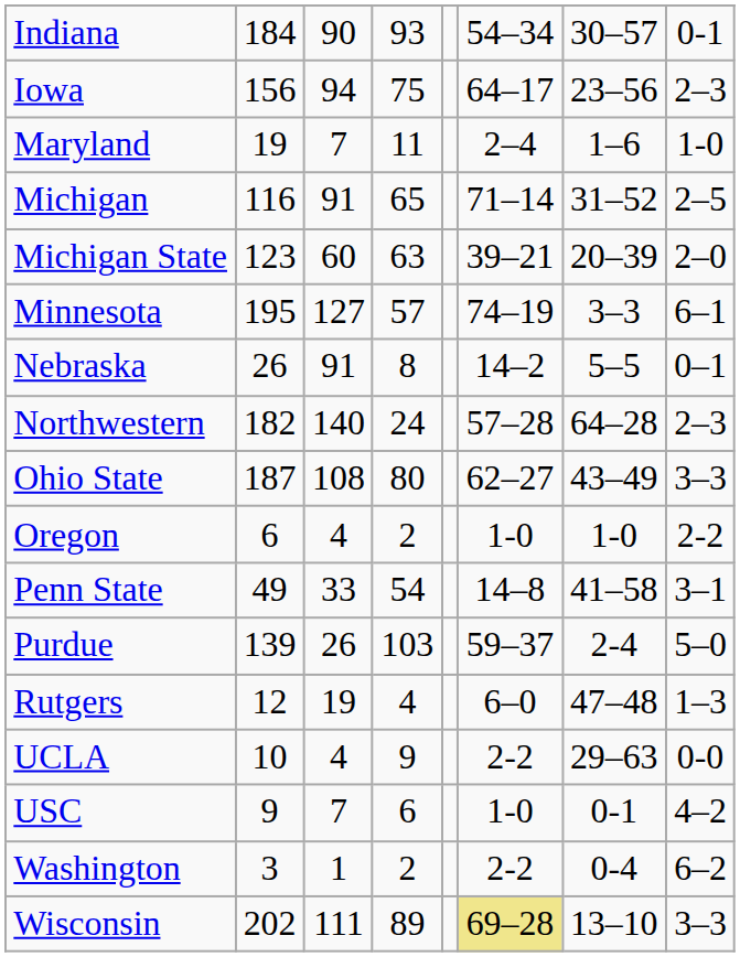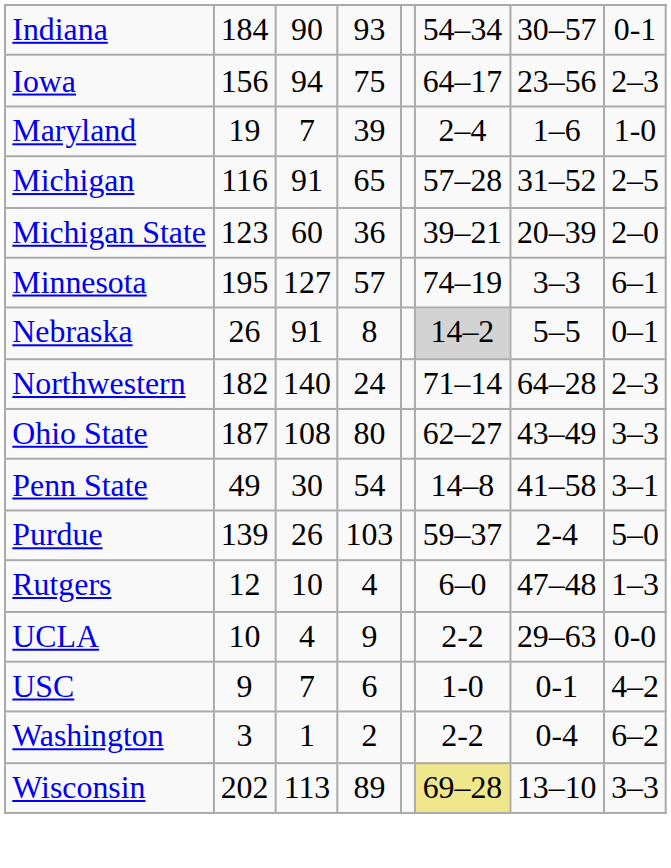 <table class="wikitable sortable" style="text-align:center">
 <tr>
 </tr>
 <tr>
 <td style="text-align:left"><a href='#'>Indiana</a></td>
 <td>184</td>
 <td>90</td>
 <td>93</td>
 <td></td>
 <td>54–34</td>
 <td>30–57</td>
 <td>0-1</td>
 </tr>
 <tr>
 <td style="text-align:left"><a href='#'>Iowa</a></td>
 <td>156</td>
 <td>94</td>
 <td>75</td>
 <td></td>
 <td>64–17</td>
 <td>23–56</td>
 <td>2–3</td>
 </tr>
 <tr>
 <td style="text-align:left"><a href='#'>Maryland</a></td>
 <td>19</td>
 <td>7</td>
-<td>11</td>
+<td>39</td>
 <td></td>
 <td>2–4</td>
 <td>1–6</td>
 <td>1-0</td>
 </tr>
 <tr>
 <td style="text-align:left"><a href='#'>Michigan</a></td>
 <td>116</td>
 <td>91</td>
 <td>65</td>
 <td></td>
-<td>71–14</td>
+<td>57–28</td>
 <td>31–52</td>
 <td>2–5</td>
 </tr>
 <tr>
 <td style="text-align:left"><a href='#'>Michigan State</a></td>
 <td>123</td>
 <td>60</td>
-<td>63</td>
+<td>36</td>
 <td></td>
 <td>39–21</td>
 <td>20–39</td>
 <td>2–0</td>
 </tr>
 <tr>
 <td style="text-align:left"><a href='#'>Minnesota</a></td>
 <td>195</td>
 <td>127</td>
 <td>57</td>
 <td></td>
 <td>74–19</td>
 <td>3–3</td>
 <td>6–1</td>
 </tr>
 <tr>
 <td style="text-align:left"><a href='#'>Nebraska</a></td>
 <td>26</td>
 <td>91</td>
 <td>8</td>
 <td></td>
-<td>14–2</td>
+<td style="background: lightgrey;">14–2</td>
 <td>5–5</td>
 <td>0–1</td>
 </tr>
 <tr>
 <td style="text-align:left"><a href='#'>Northwestern</a></td>
 <td>182</td>
 <td>140</td>
 <td>24</td>
 <td></td>
-<td>57–28</td>
+<td>71–14</td>
 <td>64–28</td>
 <td>2–3</td>
 </tr>
 <tr>
 <td style="text-align:left"><a href='#'>Ohio State</a></td>
 <td>187</td>
 <td>108</td>
 <td>80</td>
 <td></td>
 <td>62–27</td>
 <td>43–49</td>
 <td>3–3</td>
 </tr>
 <tr>
-<td style="text-align:left"><a href='#'>Oregon</a></td>
-<td>6</td>
-<td>4</td>
-<td>2</td>
-<td></td>
-<td>1-0</td>
-<td>1-0</td>
-<td>2-2</td>
-</tr>
-<tr>
 <td style="text-align:left"><a href='#'>Penn State</a></td>
 <td>49</td>
-<td>33</td>
+<td>30</td>
 <td>54</td>
 <td></td>
 <td>14–8</td>
 <td>41–58</td>
 <td>3–1</td>
 </tr>
 <tr>
 <td style="text-align:left"><a href='#'>Purdue</a></td>
 <td>139</td>
 <td>26</td>
 <td>103</td>
 <td></td>
 <td>59–37</td>
 <td>2-4</td>
 <td>5–0</td>
 </tr>
 <tr>
 <td style="text-align:left"><a href='#'>Rutgers</a></td>
 <td>12</td>
-<td>19</td>
+<td>10</td>
 <td>4</td>
 <td></td>
 <td>6–0</td>
 <td>47–48</td>
 <td>1–3</td>
 </tr>
 <tr>
 <td style="text-align:left"><a href='#'>UCLA</a></td>
 <td>10</td>
 <td>4</td>
 <td>9</td>
 <td></td>
 <td>2-2</td>
 <td>29–63</td>
 <td>0-0</td>
 </tr>
 <tr>
 <td style="text-align:left"><a href='#'>USC</a></td>
 <td>9</td>
 <td>7</td>
 <td>6</td>
 <td></td>
 <td>1-0</td>
 <td>0-1</td>
 <td>4–2</td>
 </tr>
 <tr>
 <td style="text-align:left"><a href='#'>Washington</a></td>
 <td>3</td>
 <td>1</td>
 <td>2</td>
 <td></td>
 <td>2-2</td>
 <td>0-4</td>
 <td>6–2</td>
 </tr>
 <tr>
 <td style="text-align:left"><a href='#'>Wisconsin</a></td>
 <td>202</td>
-<td>111</td>
+<td>113</td>
 <td>89</td>
 <td></td>
 <td style="background: khaki;">69–28</td>
 <td>13–10</td>
 <td>3–3</td>
 </tr>
 </table>
